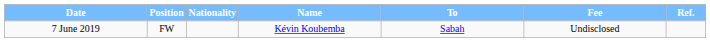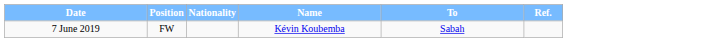 <table class="wikitable"  style="text-align:center; font-size:90%; ">
 <tr>
 <th style="background:#77BBFF; color:#FFFFFF; width:200px;">Date</th>
 <th style="background:#77BBFF; color:#FFFFFF; width:50px;">Position</th>
 <th style="background:#77BBFF; color:#FFFFFF; width:50px;">Nationality</th>
 <th style="background:#77BBFF; color:#FFFFFF; width:200px;">Name</th>
 <th style="background:#77BBFF; color:#FFFFFF; width:200px;">To</th>
-<th style="background:#77BBFF; color:#FFFFFF; width:200px;">Fee</th>
 <th style="background:#77BBFF; color:#FFFFFF; width:50px;">Ref.</th>
 </tr>
 <tr>
 <td>7 June 2019</td>
 <td>FW</td>
 <td></td>
 <td><a href='#'>Kévin Koubemba</a></td>
 <td><a href='#'>Sabah</a></td>
-<td>Undisclosed</td>
 <td></td>
 </tr>
 </table>
